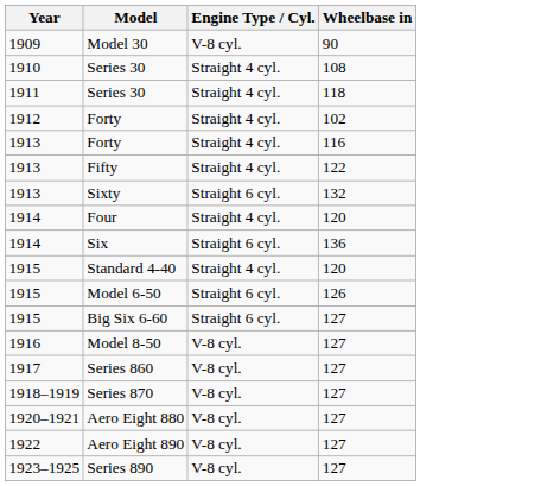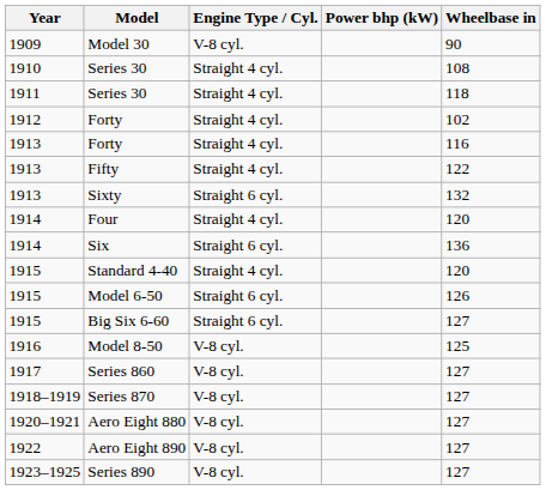 <table class="wikitable">
 <tr>
 <th>Year</th>
 <th>Model</th>
 <th>Engine Type / Cyl.</th>
+<th>Power bhp (kW)</th>
 <th>Wheelbase in</th>
 </tr>
 <tr>
 <td>1909</td>
 <td>Model 30</td>
 <td>V-8 cyl.</td>
+<td></td>
 <td>90</td>
 </tr>
 <tr>
 <td>1910</td>
 <td>Series 30</td>
 <td>Straight 4 cyl.</td>
+<td></td>
 <td>108</td>
 </tr>
 <tr>
 <td>1911</td>
 <td>Series 30</td>
 <td>Straight 4 cyl.</td>
+<td></td>
 <td>118</td>
 </tr>
 <tr>
 <td>1912</td>
 <td>Forty</td>
 <td>Straight 4 cyl.</td>
+<td></td>
 <td>102</td>
 </tr>
 <tr>
 <td>1913</td>
 <td>Forty</td>
 <td>Straight 4 cyl.</td>
+<td></td>
 <td>116</td>
 </tr>
 <tr>
 <td>1913</td>
 <td>Fifty</td>
 <td>Straight 4 cyl.</td>
+<td></td>
 <td>122</td>
 </tr>
 <tr>
 <td>1913</td>
 <td>Sixty</td>
 <td>Straight 6 cyl.</td>
+<td></td>
 <td>132</td>
 </tr>
 <tr>
 <td>1914</td>
 <td>Four</td>
 <td>Straight 4 cyl.</td>
+<td></td>
 <td>120</td>
 </tr>
 <tr>
 <td>1914</td>
 <td>Six</td>
 <td>Straight 6 cyl.</td>
+<td></td>
 <td>136</td>
 </tr>
 <tr>
 <td>1915</td>
 <td>Standard 4-40</td>
 <td>Straight 4 cyl.</td>
+<td></td>
 <td>120</td>
 </tr>
 <tr>
 <td>1915</td>
 <td>Model 6-50</td>
 <td>Straight 6 cyl.</td>
+<td></td>
 <td>126</td>
 </tr>
 <tr>
 <td>1915</td>
 <td>Big Six 6-60</td>
 <td>Straight 6 cyl.</td>
+<td></td>
 <td>127</td>
 </tr>
 <tr>
 <td>1916</td>
 <td>Model 8-50</td>
 <td>V-8 cyl.</td>
-<td>127</td>
+<td></td>
+<td>125</td>
 </tr>
 <tr>
 <td>1917</td>
 <td>Series 860</td>
 <td>V-8 cyl.</td>
+<td></td>
 <td>127</td>
 </tr>
 <tr>
 <td>1918–1919</td>
 <td>Series 870</td>
 <td>V-8 cyl.</td>
+<td></td>
 <td>127</td>
 </tr>
 <tr>
 <td>1920–1921</td>
 <td>Aero Eight 880</td>
 <td>V-8 cyl.</td>
+<td></td>
 <td>127</td>
 </tr>
 <tr>
 <td>1922</td>
 <td>Aero Eight 890</td>
 <td>V-8 cyl.</td>
+<td></td>
 <td>127</td>
 </tr>
 <tr>
 <td>1923–1925</td>
 <td>Series 890</td>
 <td>V-8 cyl.</td>
+<td></td>
 <td>127</td>
 </tr>
 </table>
